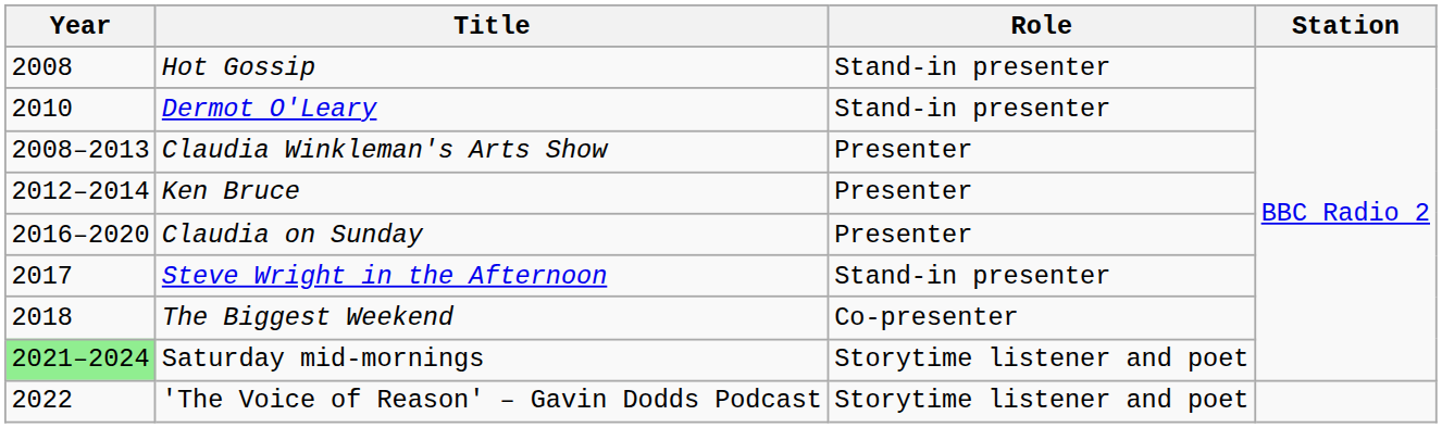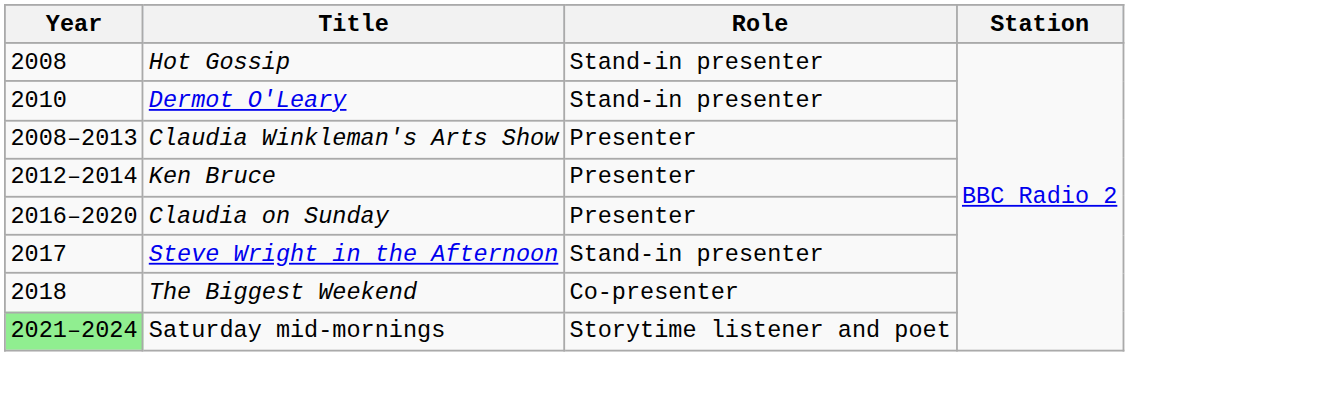 <table class="wikitable">
 <tr style="background:#b0c4de; text-align:center;">
 <th>Year</th>
 <th>Title</th>
 <th>Role</th>
 <th>Station</th>
 </tr>
 <tr>
 <td>2008</td>
 <td><em>Hot Gossip</em></td>
 <td>Stand-in presenter</td>
 <td rowspan=8><a href='#'>BBC Radio 2</a></td>
 </tr>
 <tr>
 <td>2010</td>
 <td><em><a href='#'>Dermot O'Leary</a></em></td>
 <td>Stand-in presenter</td>
 </tr>
 <tr>
 <td>2008–2013</td>
 <td><em>Claudia Winkleman's Arts Show</em></td>
 <td>Presenter</td>
 </tr>
 <tr>
 <td>2012–2014</td>
 <td><em>Ken Bruce</em></td>
 <td>Presenter</td>
 </tr>
 <tr>
 <td>2016–2020</td>
 <td><em>Claudia on Sunday</em></td>
 <td>Presenter</td>
 </tr>
 <tr>
 <td>2017</td>
 <td><em><a href='#'>Steve Wright in the Afternoon</a></em></td>
 <td>Stand-in presenter</td>
 </tr>
 <tr>
 <td>2018</td>
 <td><em>The Biggest Weekend</em></td>
 <td>Co-presenter</td>
 </tr>
 <tr>
 <td style="background: lightgreen;">2021–2024</td>
 <td>Saturday mid-mornings</td>
 <td>Storytime listener and poet</td>
 </tr>
-<tr>
-<td>2022</td>
-<td>'The Voice of Reason' – Gavin Dodds Podcast</td>
-<td>Storytime listener and poet</td>
-<td></td>
-</tr>
 </table>
